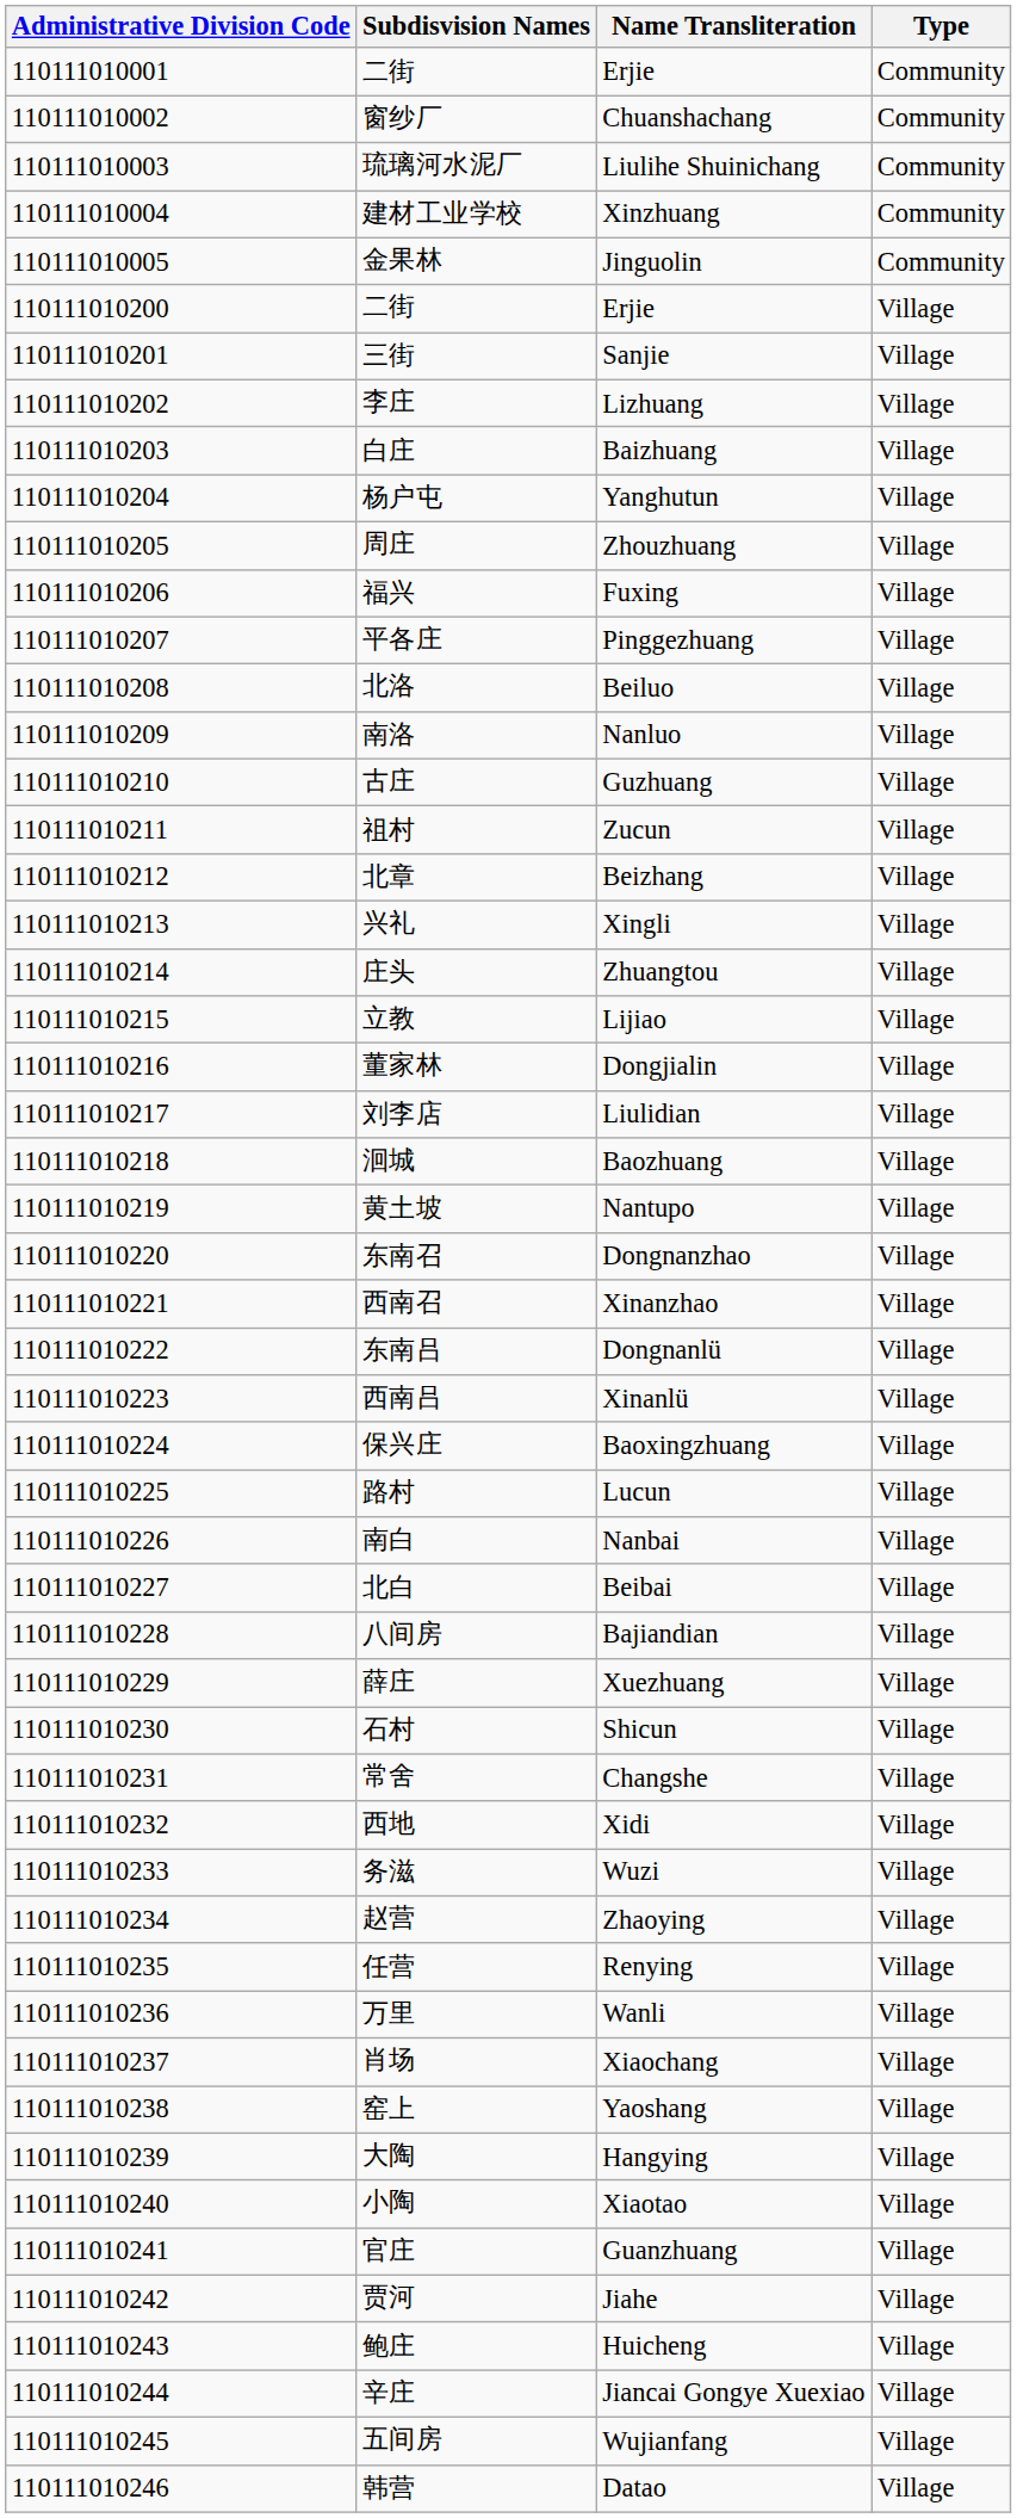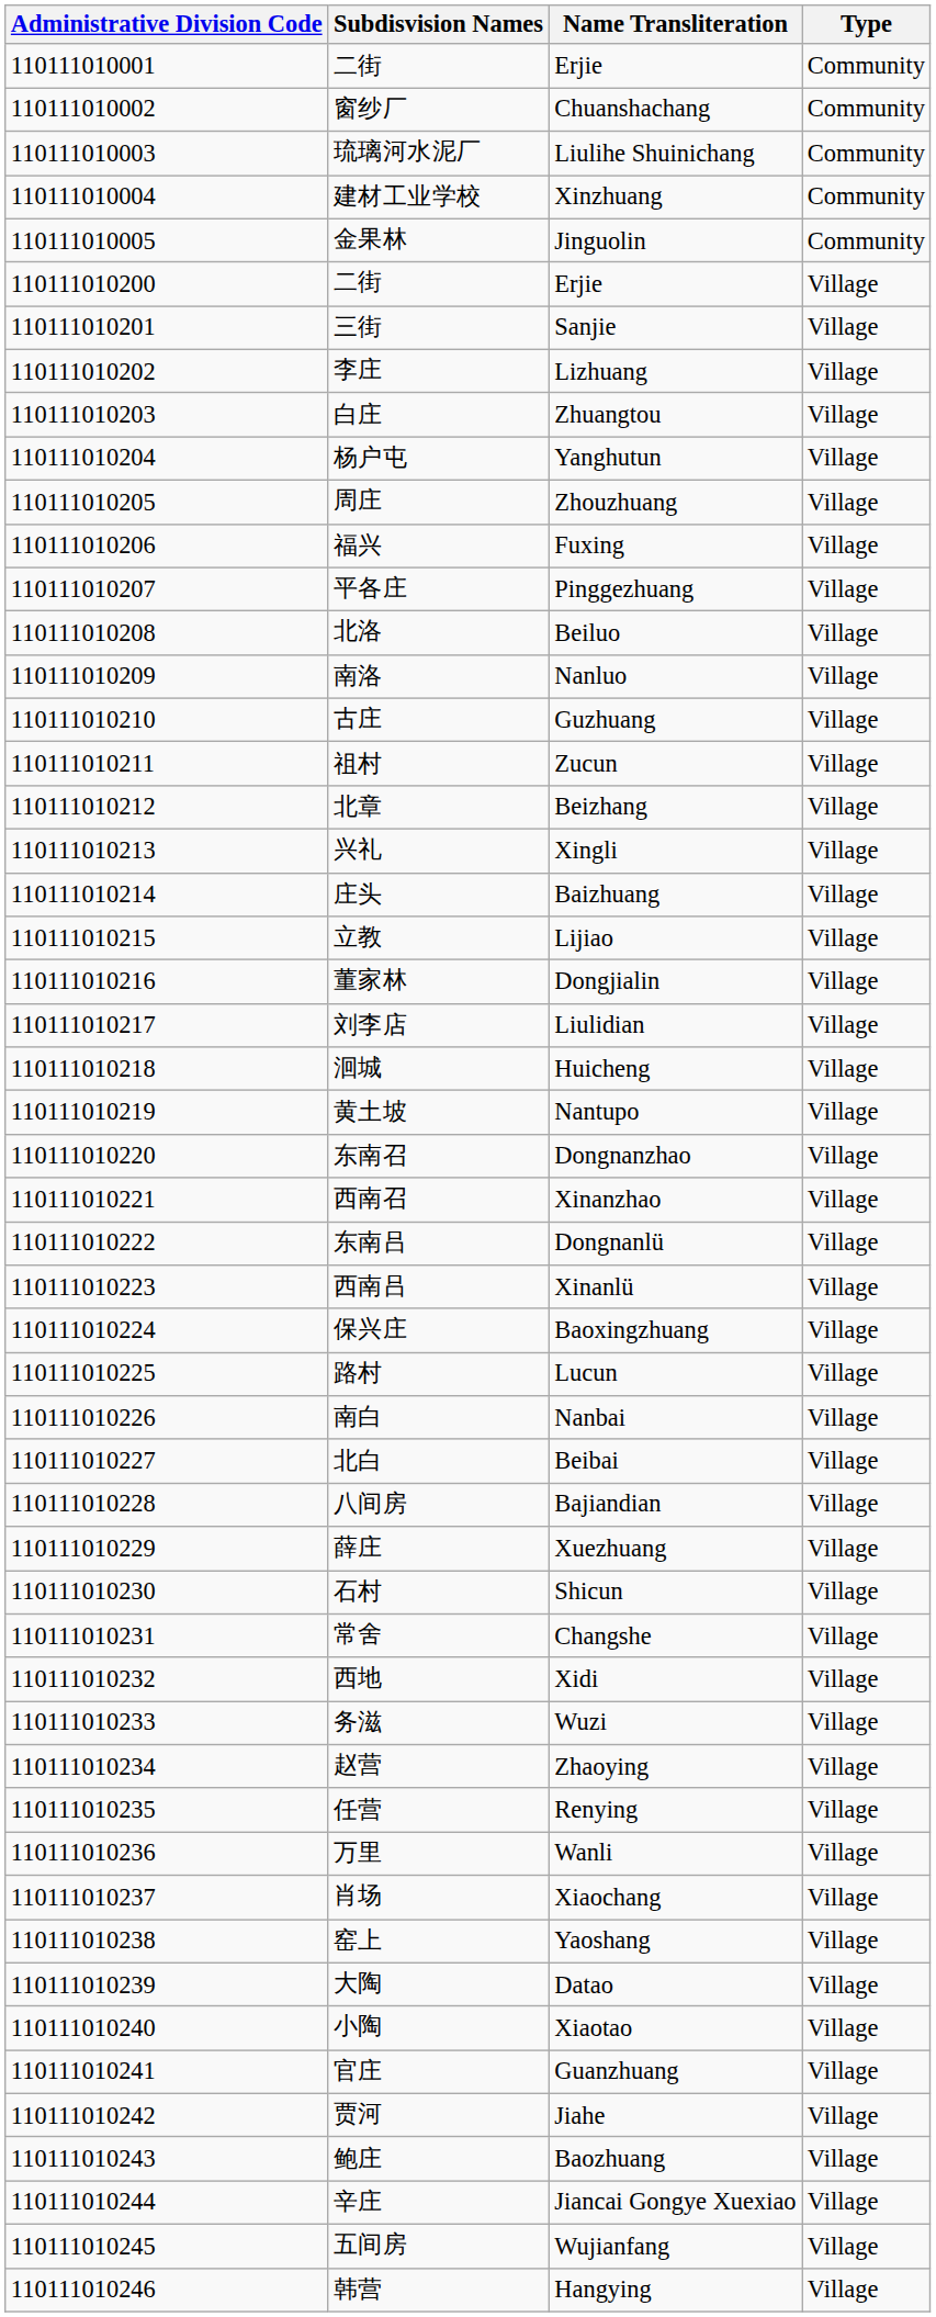 <table class="wikitable sortable">
 <tr>
 <th><a href='#'>Administrative Division Code</a></th>
 <th>Subdisvision Names</th>
 <th>Name Transliteration</th>
 <th>Type</th>
 </tr>
 <tr>
 <td>110111010001</td>
 <td>二街</td>
 <td>Erjie</td>
 <td>Community</td>
 </tr>
 <tr>
 <td>110111010002</td>
 <td>窗纱厂</td>
 <td>Chuanshachang</td>
 <td>Community</td>
 </tr>
 <tr>
 <td>110111010003</td>
 <td>琉璃河水泥厂</td>
 <td>Liulihe Shuinichang</td>
 <td>Community</td>
 </tr>
 <tr>
 <td>110111010004</td>
 <td>建材工业学校</td>
 <td>Xinzhuang</td>
 <td>Community</td>
 </tr>
 <tr>
 <td>110111010005</td>
 <td>金果林</td>
 <td>Jinguolin</td>
 <td>Community</td>
 </tr>
 <tr>
 <td>110111010200</td>
 <td>二街</td>
 <td>Erjie</td>
 <td>Village</td>
 </tr>
 <tr>
 <td>110111010201</td>
 <td>三街</td>
 <td>Sanjie</td>
 <td>Village</td>
 </tr>
 <tr>
 <td>110111010202</td>
 <td>李庄</td>
 <td>Lizhuang</td>
 <td>Village</td>
 </tr>
 <tr>
 <td>110111010203</td>
 <td>白庄</td>
-<td>Baizhuang</td>
+<td>Zhuangtou</td>
 <td>Village</td>
 </tr>
 <tr>
 <td>110111010204</td>
 <td>杨户屯</td>
 <td>Yanghutun</td>
 <td>Village</td>
 </tr>
 <tr>
 <td>110111010205</td>
 <td>周庄</td>
 <td>Zhouzhuang</td>
 <td>Village</td>
 </tr>
 <tr>
 <td>110111010206</td>
 <td>福兴</td>
 <td>Fuxing</td>
 <td>Village</td>
 </tr>
 <tr>
 <td>110111010207</td>
 <td>平各庄</td>
 <td>Pinggezhuang</td>
 <td>Village</td>
 </tr>
 <tr>
 <td>110111010208</td>
 <td>北洛</td>
 <td>Beiluo</td>
 <td>Village</td>
 </tr>
 <tr>
 <td>110111010209</td>
 <td>南洛</td>
 <td>Nanluo</td>
 <td>Village</td>
 </tr>
 <tr>
 <td>110111010210</td>
 <td>古庄</td>
 <td>Guzhuang</td>
 <td>Village</td>
 </tr>
 <tr>
 <td>110111010211</td>
 <td>祖村</td>
 <td>Zucun</td>
 <td>Village</td>
 </tr>
 <tr>
 <td>110111010212</td>
 <td>北章</td>
 <td>Beizhang</td>
 <td>Village</td>
 </tr>
 <tr>
 <td>110111010213</td>
 <td>兴礼</td>
 <td>Xingli</td>
 <td>Village</td>
 </tr>
 <tr>
 <td>110111010214</td>
 <td>庄头</td>
-<td>Zhuangtou</td>
+<td>Baizhuang</td>
 <td>Village</td>
 </tr>
 <tr>
 <td>110111010215</td>
 <td>立教</td>
 <td>Lijiao</td>
 <td>Village</td>
 </tr>
 <tr>
 <td>110111010216</td>
 <td>董家林</td>
 <td>Dongjialin</td>
 <td>Village</td>
 </tr>
 <tr>
 <td>110111010217</td>
 <td>刘李店</td>
 <td>Liulidian</td>
 <td>Village</td>
 </tr>
 <tr>
 <td>110111010218</td>
 <td>洄城</td>
-<td>Baozhuang</td>
+<td>Huicheng</td>
 <td>Village</td>
 </tr>
 <tr>
 <td>110111010219</td>
 <td>黄土坡</td>
 <td>Nantupo</td>
 <td>Village</td>
 </tr>
 <tr>
 <td>110111010220</td>
 <td>东南召</td>
 <td>Dongnanzhao</td>
 <td>Village</td>
 </tr>
 <tr>
 <td>110111010221</td>
 <td>西南召</td>
 <td>Xinanzhao</td>
 <td>Village</td>
 </tr>
 <tr>
 <td>110111010222</td>
 <td>东南吕</td>
 <td>Dongnanlü</td>
 <td>Village</td>
 </tr>
 <tr>
 <td>110111010223</td>
 <td>西南吕</td>
 <td>Xinanlü</td>
 <td>Village</td>
 </tr>
 <tr>
 <td>110111010224</td>
 <td>保兴庄</td>
 <td>Baoxingzhuang</td>
 <td>Village</td>
 </tr>
 <tr>
 <td>110111010225</td>
 <td>路村</td>
 <td>Lucun</td>
 <td>Village</td>
 </tr>
 <tr>
 <td>110111010226</td>
 <td>南白</td>
 <td>Nanbai</td>
 <td>Village</td>
 </tr>
 <tr>
 <td>110111010227</td>
 <td>北白</td>
 <td>Beibai</td>
 <td>Village</td>
 </tr>
 <tr>
 <td>110111010228</td>
 <td>八间房</td>
 <td>Bajiandian</td>
 <td>Village</td>
 </tr>
 <tr>
 <td>110111010229</td>
 <td>薛庄</td>
 <td>Xuezhuang</td>
 <td>Village</td>
 </tr>
 <tr>
 <td>110111010230</td>
 <td>石村</td>
 <td>Shicun</td>
 <td>Village</td>
 </tr>
 <tr>
 <td>110111010231</td>
 <td>常舍</td>
 <td>Changshe</td>
 <td>Village</td>
 </tr>
 <tr>
 <td>110111010232</td>
 <td>西地</td>
 <td>Xidi</td>
 <td>Village</td>
 </tr>
 <tr>
 <td>110111010233</td>
 <td>务滋</td>
 <td>Wuzi</td>
 <td>Village</td>
 </tr>
 <tr>
 <td>110111010234</td>
 <td>赵营</td>
 <td>Zhaoying</td>
 <td>Village</td>
 </tr>
 <tr>
 <td>110111010235</td>
 <td>任营</td>
 <td>Renying</td>
 <td>Village</td>
 </tr>
 <tr>
 <td>110111010236</td>
 <td>万里</td>
 <td>Wanli</td>
 <td>Village</td>
 </tr>
 <tr>
 <td>110111010237</td>
 <td>肖场</td>
 <td>Xiaochang</td>
 <td>Village</td>
 </tr>
 <tr>
 <td>110111010238</td>
 <td>窑上</td>
 <td>Yaoshang</td>
 <td>Village</td>
 </tr>
 <tr>
 <td>110111010239</td>
 <td>大陶</td>
-<td>Hangying</td>
+<td>Datao</td>
 <td>Village</td>
 </tr>
 <tr>
 <td>110111010240</td>
 <td>小陶</td>
 <td>Xiaotao</td>
 <td>Village</td>
 </tr>
 <tr>
 <td>110111010241</td>
 <td>官庄</td>
 <td>Guanzhuang</td>
 <td>Village</td>
 </tr>
 <tr>
 <td>110111010242</td>
 <td>贾河</td>
 <td>Jiahe</td>
 <td>Village</td>
 </tr>
 <tr>
 <td>110111010243</td>
 <td>鲍庄</td>
-<td>Huicheng</td>
+<td>Baozhuang</td>
 <td>Village</td>
 </tr>
 <tr>
 <td>110111010244</td>
 <td>辛庄</td>
 <td>Jiancai Gongye Xuexiao</td>
 <td>Village</td>
 </tr>
 <tr>
 <td>110111010245</td>
 <td>五间房</td>
 <td>Wujianfang</td>
 <td>Village</td>
 </tr>
 <tr>
 <td>110111010246</td>
 <td>韩营</td>
-<td>Datao</td>
+<td>Hangying</td>
 <td>Village</td>
 </tr>
 </table>
